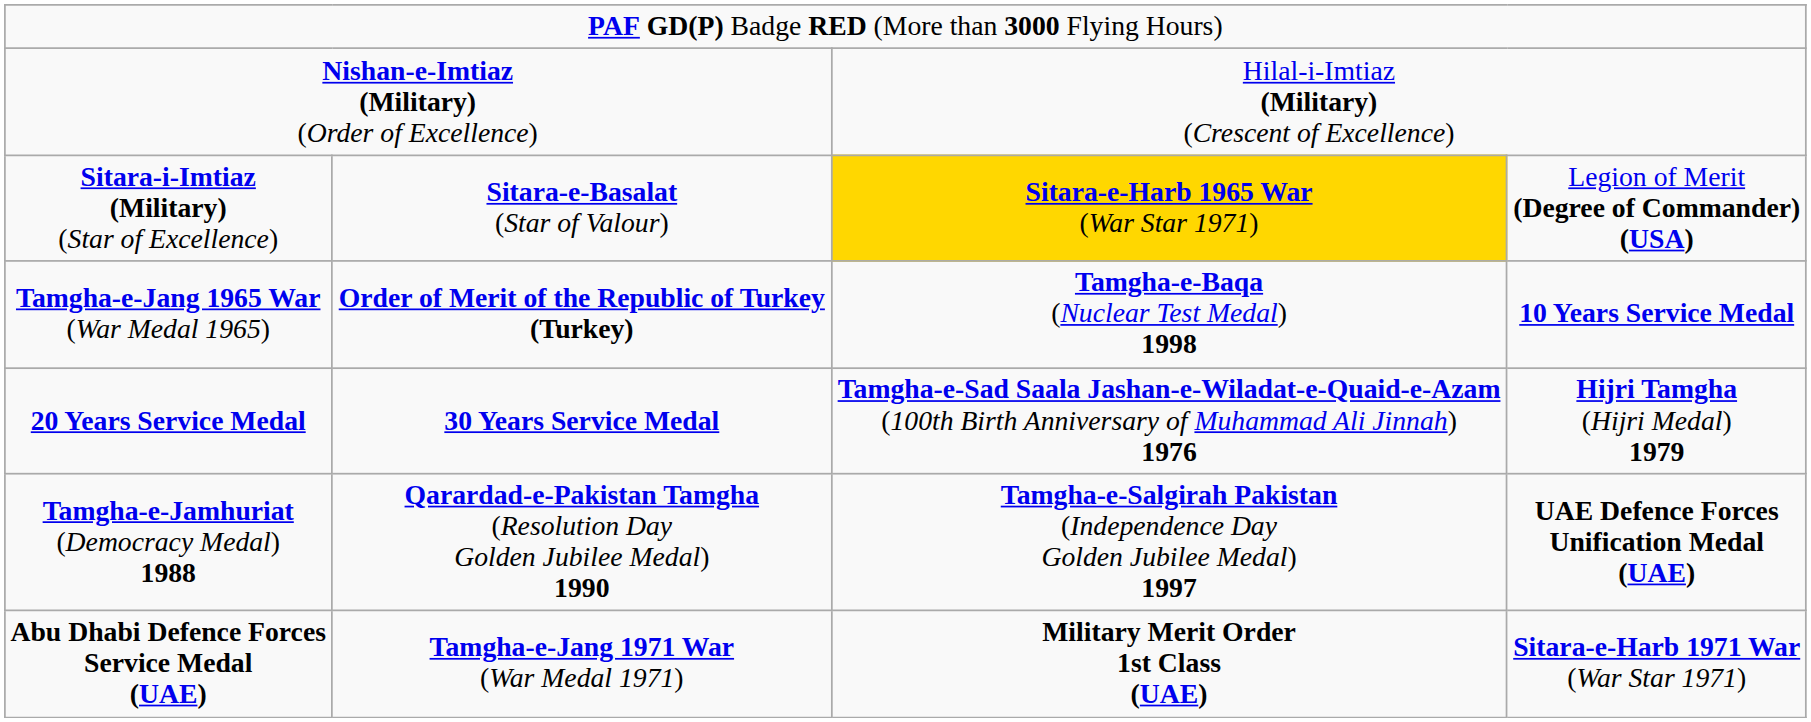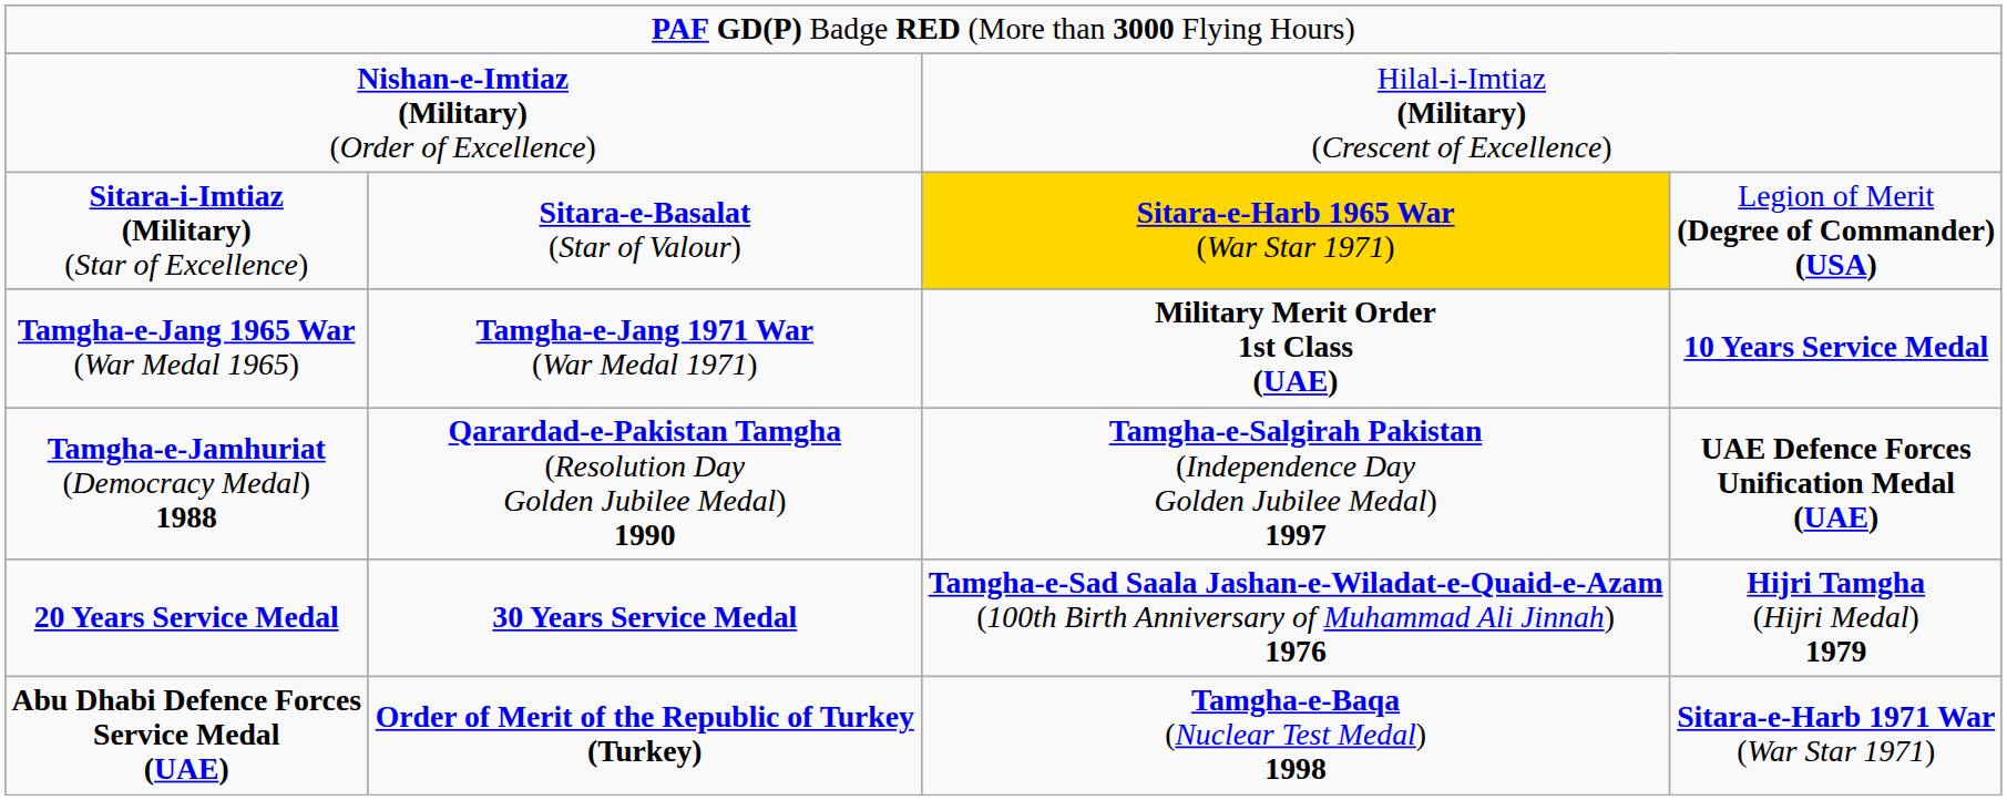 <table class="wikitable" style="margin:1em auto; text-align:center;">
 <tr>
 <td colspan="4"><strong><a href='#'>PAF</a></strong> <strong>GD(P)</strong> Badge <strong>RED</strong> (More than <strong>3000</strong> Flying Hours)</td>
 </tr>
 <tr>
 <td colspan="2"><strong><a href='#'>Nishan-e-Imtiaz</a></strong><br><strong>(Military)</strong><br>(<em>Order of Excellence</em>)</td>
 <td colspan="2"><a href='#'>Hilal-i-Imtiaz</a><br><strong>(Military)</strong><br>(<em>Crescent of Excellence</em>)</td>
 </tr>
 <tr>
 <td><strong><a href='#'>Sitara-i-Imtiaz</a></strong><br><strong>(Military)</strong><br>(<em>Star of Excellence</em>)</td>
 <td><strong><a href='#'>Sitara-e-Basalat</a></strong><br>(<em>Star of Valour</em>)</td>
 <td style="background: gold;"><strong><a href='#'>Sitara-e-Harb 1965 War</a></strong><br>(<em>War Star 1971</em>)</td>
 <td><a href='#'>Legion of Merit</a><br><strong>(Degree of Commander)</strong><br><strong>(<a href='#'>USA</a>)</strong></td>
 </tr>
 <tr>
 <td><strong><a href='#'>Tamgha-e-Jang 1965 War</a></strong><br>(<em>War Medal 1965</em>)</td>
-<td><strong><a href='#'>Order of Merit of the Republic of Turkey</a></strong><br><strong>(Turkey)</strong></td>
-<td><strong><a href='#'>Tamgha-e-Baqa</a></strong><br>(<em><a href='#'>Nuclear Test Medal</a></em>)<br><strong>1998</strong></td>
+<td><strong><a href='#'>Tamgha-e-Jang 1971 War</a></strong><br>(<em>War Medal 1971</em>)</td>
+<td><strong>Military Merit Order</strong><br><strong>1st Class</strong><br><strong>(<a href='#'>UAE</a>)</strong></td>
 <td><strong><a href='#'>10 Years Service Medal</a></strong></td>
+</tr>
+<tr>
+<td><strong><a href='#'>Tamgha-e-Jamhuriat</a></strong><br>(<em>Democracy Medal</em>)<br><strong>1988</strong></td>
+<td><strong><a href='#'>Qarardad-e-Pakistan Tamgha</a></strong><br>(<em>Resolution Day</em><br><em>Golden Jubilee Medal</em>)<br><strong>1990</strong></td>
+<td><strong><a href='#'>Tamgha-e-Salgirah Pakistan</a></strong><br>(<em>Independence Day</em><br><em>Golden Jubilee Medal</em>)<br><strong>1997</strong></td>
+<td><strong>UAE</strong> <strong>Defence Forces</strong><br><strong>Unification Medal</strong><br><strong>(<a href='#'>UAE</a>)</strong></td>
 </tr>
 <tr>
 <td><strong><a href='#'>20 Years Service Medal</a></strong></td>
 <td><strong><a href='#'>30 Years Service Medal</a></strong></td>
 <td><strong><a href='#'>Tamgha-e-Sad Saala Jashan-e-Wiladat-e-Quaid-e-Azam</a></strong><br>(<em>100th Birth Anniversary of <a href='#'>Muhammad Ali Jinnah</a></em>)<br><strong>1976</strong></td>
 <td><strong><a href='#'>Hijri Tamgha</a></strong><br>(<em>Hijri Medal</em>)<br><strong>1979</strong></td>
 </tr>
 <tr>
-<td><strong><a href='#'>Tamgha-e-Jamhuriat</a></strong><br>(<em>Democracy Medal</em>)<br><strong>1988</strong></td>
-<td><strong><a href='#'>Qarardad-e-Pakistan Tamgha</a></strong><br>(<em>Resolution Day</em><br><em>Golden Jubilee Medal</em>)<br><strong>1990</strong></td>
-<td><strong><a href='#'>Tamgha-e-Salgirah Pakistan</a></strong><br>(<em>Independence Day</em><br><em>Golden Jubilee Medal</em>)<br><strong>1997</strong></td>
-<td><strong>UAE</strong> <strong>Defence Forces</strong><br><strong>Unification Medal</strong><br><strong>(<a href='#'>UAE</a>)</strong></td>
-</tr>
-<tr>
 <td><strong>Abu Dhabi Defence Forces</strong><br><strong>Service Medal</strong><br><strong>(<a href='#'>UAE</a>)</strong></td>
-<td><strong><a href='#'>Tamgha-e-Jang 1971 War</a></strong><br>(<em>War Medal 1971</em>)</td>
-<td><strong>Military Merit Order</strong><br><strong>1st Class</strong><br><strong>(<a href='#'>UAE</a>)</strong></td>
+<td><strong><a href='#'>Order of Merit of the Republic of Turkey</a></strong><br><strong>(Turkey)</strong></td>
+<td><strong><a href='#'>Tamgha-e-Baqa</a></strong><br>(<em><a href='#'>Nuclear Test Medal</a></em>)<br><strong>1998</strong></td>
 <td><strong><a href='#'>Sitara-e-Harb 1971 War</a></strong><br>(<em>War Star 1971</em>)</td>
 </tr>
 </table>
